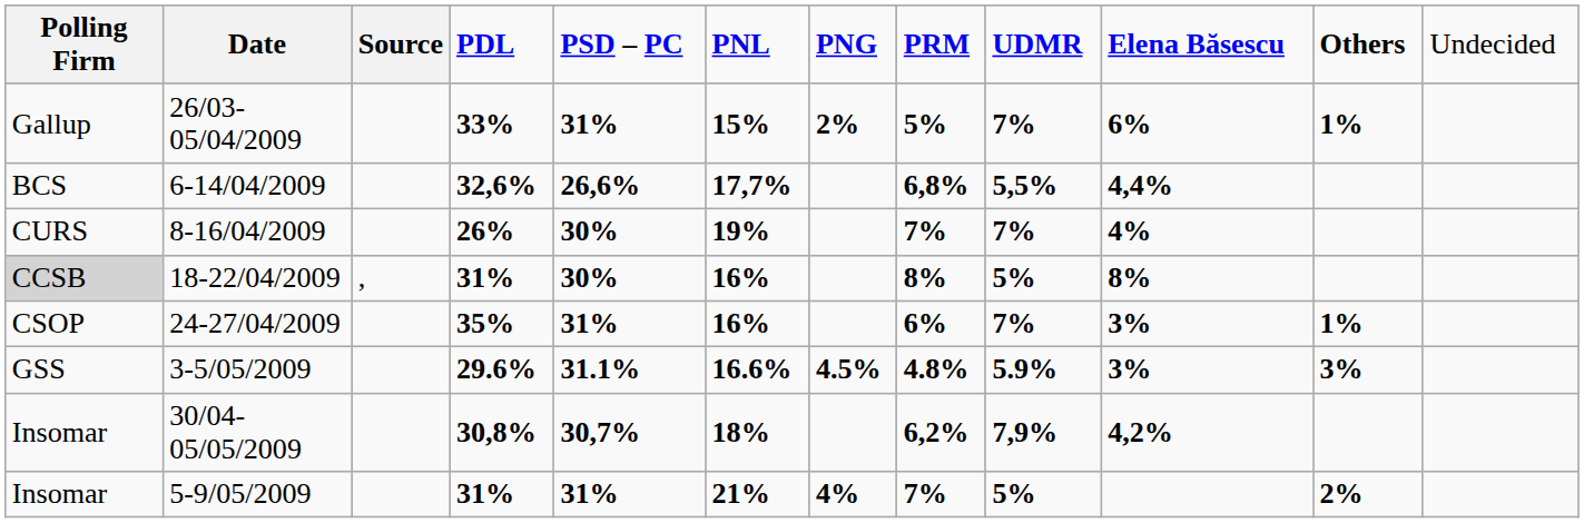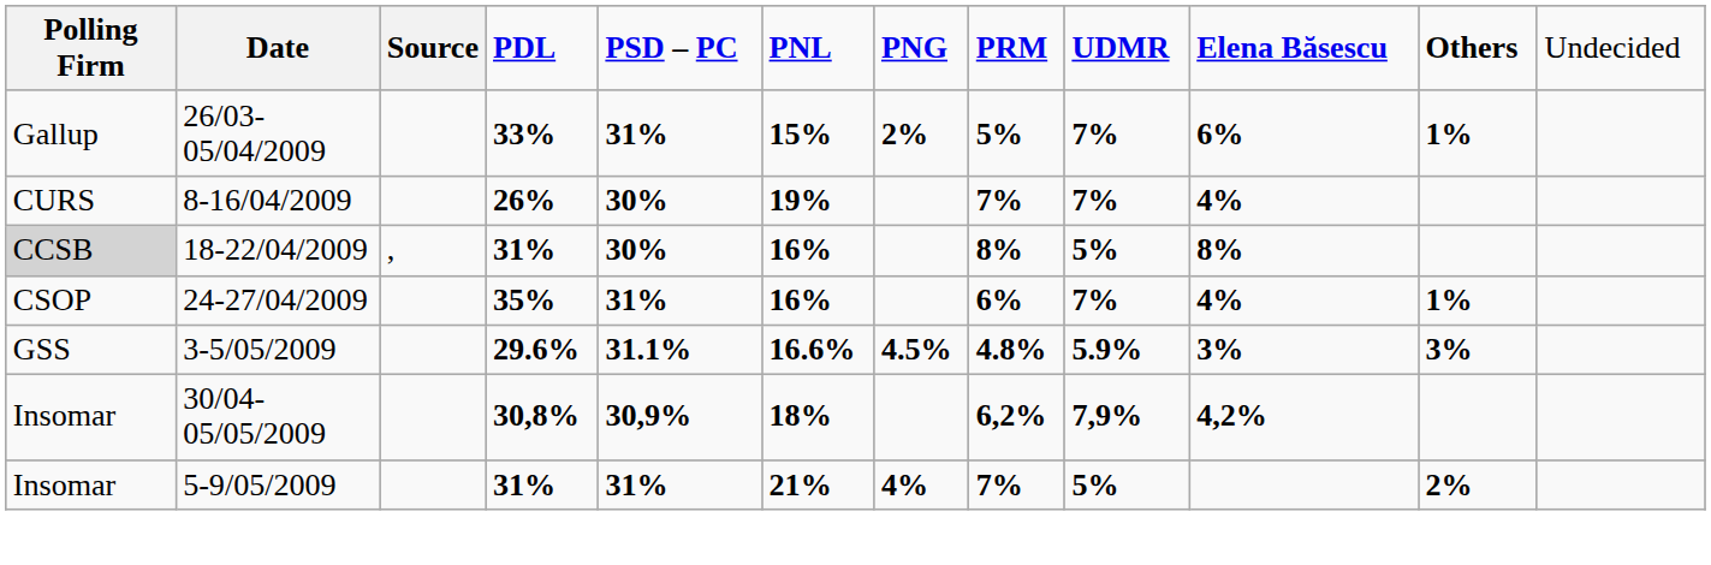 <table class="wikitable">
 <tr>
 <th width=10%>Polling Firm</th>
 <th width=12%>Date</th>
 <th width=5%>Source</th>
 <td><strong><a href='#'>PDL</a></strong></td>
 <td><strong><a href='#'>PSD</a> – <a href='#'>PC</a></strong></td>
 <td><strong><a href='#'>PNL</a></strong></td>
 <td><strong><a href='#'>PNG</a></strong></td>
 <td><strong><a href='#'>PRM</a></strong></td>
 <td><strong><a href='#'>UDMR</a></strong></td>
 <td><strong><a href='#'>Elena Băsescu</a></strong></td>
 <td><strong>Others</strong></td>
 <td>Undecided</td>
 </tr>
 <tr>
 <td>Gallup</td>
 <td>26/03-05/04/2009</td>
 <td></td>
 <td><strong>33%</strong></td>
 <td><strong>31%</strong></td>
 <td><strong>15%</strong></td>
 <td><strong>2%</strong></td>
 <td><strong>5%</strong></td>
 <td><strong>7%</strong></td>
 <td><strong>6%</strong></td>
 <td><strong>1%</strong></td>
-<td></td>
-</tr>
-<tr>
-<td>BCS</td>
-<td>6-14/04/2009</td>
-<td></td>
-<td><strong>32,6%</strong></td>
-<td><strong>26,6%</strong></td>
-<td><strong>17,7%</strong></td>
-<td></td>
-<td><strong>6,8%</strong></td>
-<td><strong>5,5%</strong></td>
-<td><strong>4,4%</strong></td>
-<td></td>
 <td></td>
 </tr>
 <tr>
 <td>CURS</td>
 <td>8-16/04/2009</td>
 <td></td>
 <td><strong>26%</strong></td>
 <td><strong>30%</strong></td>
 <td><strong>19%</strong></td>
 <td></td>
 <td><strong>7%</strong></td>
 <td><strong>7%</strong></td>
 <td><strong>4%</strong></td>
 <td></td>
 <td></td>
 </tr>
 <tr>
 <td style="background: lightgrey;">CCSB</td>
 <td>18-22/04/2009</td>
 <td>, </td>
 <td><strong>31%</strong></td>
 <td><strong>30%</strong></td>
 <td><strong>16%</strong></td>
 <td></td>
 <td><strong>8%</strong></td>
 <td><strong>5%</strong></td>
 <td><strong>8%</strong></td>
 <td></td>
 <td></td>
 </tr>
 <tr>
 <td>CSOP</td>
 <td>24-27/04/2009</td>
 <td></td>
 <td><strong>35%</strong></td>
 <td><strong>31%</strong></td>
 <td><strong>16%</strong></td>
 <td></td>
 <td><strong>6%</strong></td>
 <td><strong>7%</strong></td>
-<td><strong>3%</strong></td>
+<td><strong>4%</strong></td>
 <td><strong>1%</strong></td>
 <td></td>
 </tr>
 <tr>
 <td>GSS</td>
 <td>3-5/05/2009</td>
 <td></td>
 <td><strong>29.6%</strong></td>
 <td><strong>31.1%</strong></td>
 <td><strong>16.6%</strong></td>
 <td><strong>4.5%</strong></td>
 <td><strong>4.8%</strong></td>
 <td><strong>5.9%</strong></td>
 <td><strong>3%</strong></td>
 <td><strong>3%</strong></td>
 <td></td>
 </tr>
 <tr>
 <td>Insomar</td>
 <td>30/04-05/05/2009</td>
 <td></td>
 <td><strong>30,8%</strong></td>
-<td><strong>30,7%</strong></td>
+<td><strong>30,9%</strong></td>
 <td><strong>18%</strong></td>
 <td></td>
 <td><strong>6,2%</strong></td>
 <td><strong>7,9%</strong></td>
 <td><strong>4,2%</strong></td>
 <td></td>
 <td></td>
 </tr>
 <tr>
 <td>Insomar</td>
 <td>5-9/05/2009</td>
 <td></td>
 <td><strong>31%</strong></td>
 <td><strong>31%</strong></td>
 <td><strong>21%</strong></td>
 <td><strong>4%</strong></td>
 <td><strong>7%</strong></td>
 <td><strong>5%</strong></td>
 <td></td>
 <td><strong>2%</strong></td>
 <td></td>
 </tr>
 </table>
